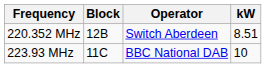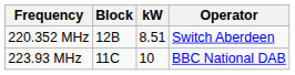 <table class="wikitable sortable">
 <tr>
 <th>Frequency</th>
 <th>Block</th>
+<th>kW</th>
 <th>Operator</th>
-<th>kW</th>
 </tr>
 <tr>
 <td>220.352 MHz</td>
 <td>12B</td>
+<td>8.51</td>
 <td><a href='#'>Switch Aberdeen</a></td>
-<td>8.51</td>
 </tr>
 <tr>
 <td>223.93 MHz</td>
 <td>11C</td>
+<td>10</td>
 <td><a href='#'>BBC National DAB</a></td>
-<td>10</td>
 </tr>
 </table>
